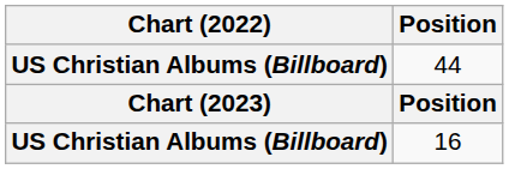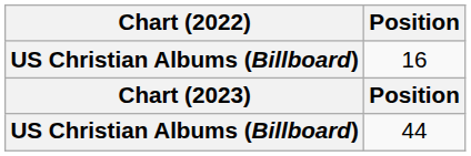 <table class="wikitable plainrowheaders" style="text-align:center">
 <tr>
 <th scope="col">Chart (2022)</th>
 <th scope="col">Position</th>
 </tr>
 <tr>
 <th scope="row">US Christian Albums (<em>Billboard</em>)</th>
-<td>44</td>
+<td>16</td>
 </tr>
 <tr>
 <th scope="col">Chart (2023)</th>
 <th scope="col">Position</th>
 </tr>
 <tr>
 <th scope="row">US Christian Albums (<em>Billboard</em>)</th>
-<td>16</td>
+<td>44</td>
 </tr>
 </table>
